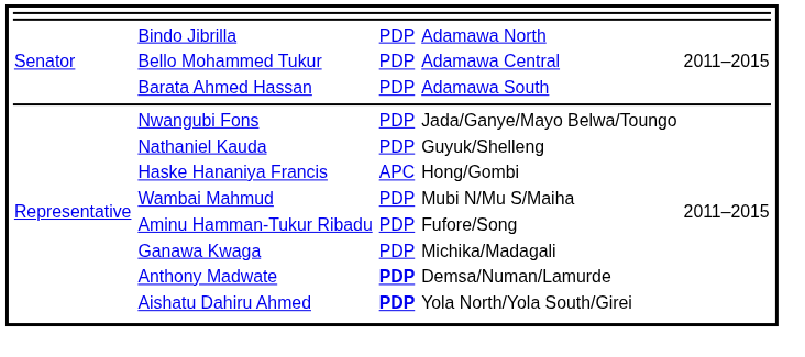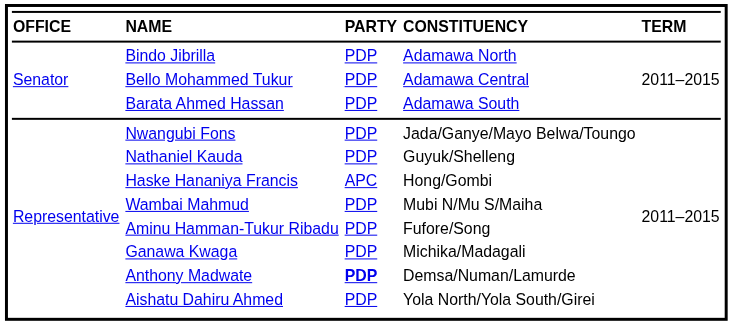 <table cellpadding="1" cellspacing="4" style="margin:3px; border:3px solid #000000;">
 <tr>
 <td colspan="5" bgcolor="#000000"></td>
+</tr>
+<tr>
+<td><strong>OFFICE</strong></td>
+<td><strong>NAME</strong></td>
+<td><strong>PARTY</strong></td>
+<td><strong>CONSTITUENCY</strong></td>
+<td><strong>TERM</strong></td>
 </tr>
 <tr>
 <td colspan="5" bgcolor="#000000"></td>
 </tr>
 <tr>
 <td rowspan="3"><a href='#'>Senator</a></td>
 <td><a href='#'>Bindo Jibrilla</a></td>
 <td><a href='#'>PDP</a></td>
 <td><a href='#'>Adamawa North</a></td>
 <td rowspan="3">2011–2015</td>
 </tr>
 <tr>
 <td><a href='#'>Bello Mohammed Tukur</a></td>
 <td><a href='#'>PDP</a></td>
 <td><a href='#'>Adamawa Central</a></td>
 </tr>
 <tr>
 <td><a href='#'>Barata Ahmed Hassan</a></td>
 <td><a href='#'>PDP</a></td>
 <td><a href='#'>Adamawa South</a></td>
 </tr>
 <tr>
 <td colspan="5" bgcolor="#000000"></td>
 </tr>
 <tr>
 <td rowspan="8"><a href='#'>Representative</a></td>
 <td><a href='#'>Nwangubi Fons</a></td>
 <td><a href='#'>PDP</a></td>
 <td>Jada/Ganye/Mayo Belwa/Toungo</td>
 <td rowspan="8">2011–2015</td>
 </tr>
 <tr>
 <td><a href='#'>Nathaniel Kauda</a></td>
 <td><a href='#'>PDP</a></td>
 <td>Guyuk/Shelleng</td>
 </tr>
 <tr>
 <td><a href='#'>Haske Hananiya Francis</a></td>
 <td><a href='#'>APC</a></td>
 <td>Hong/Gombi</td>
 </tr>
 <tr>
 <td><a href='#'>Wambai Mahmud</a></td>
 <td><a href='#'>PDP</a></td>
 <td>Mubi N/Mu S/Maiha</td>
 </tr>
 <tr>
 <td><a href='#'>Aminu Hamman-Tukur Ribadu</a></td>
 <td><a href='#'>PDP</a></td>
 <td>Fufore/Song</td>
 </tr>
 <tr>
 <td><a href='#'>Ganawa Kwaga</a></td>
 <td><a href='#'>PDP</a></td>
 <td>Michika/Madagali</td>
 </tr>
 <tr>
 <td><a href='#'>Anthony Madwate</a></td>
 <td><strong><a href='#'>PDP</a></strong></td>
 <td>Demsa/Numan/Lamurde</td>
 </tr>
 <tr>
 <td><a href='#'>Aishatu Dahiru Ahmed</a></td>
-<td><strong><a href='#'>PDP</a></strong></td>
+<td><a href='#'>PDP</a></td>
 <td>Yola North/Yola South/Girei</td>
 </tr>
 <tr>
 </tr>
 </table>
